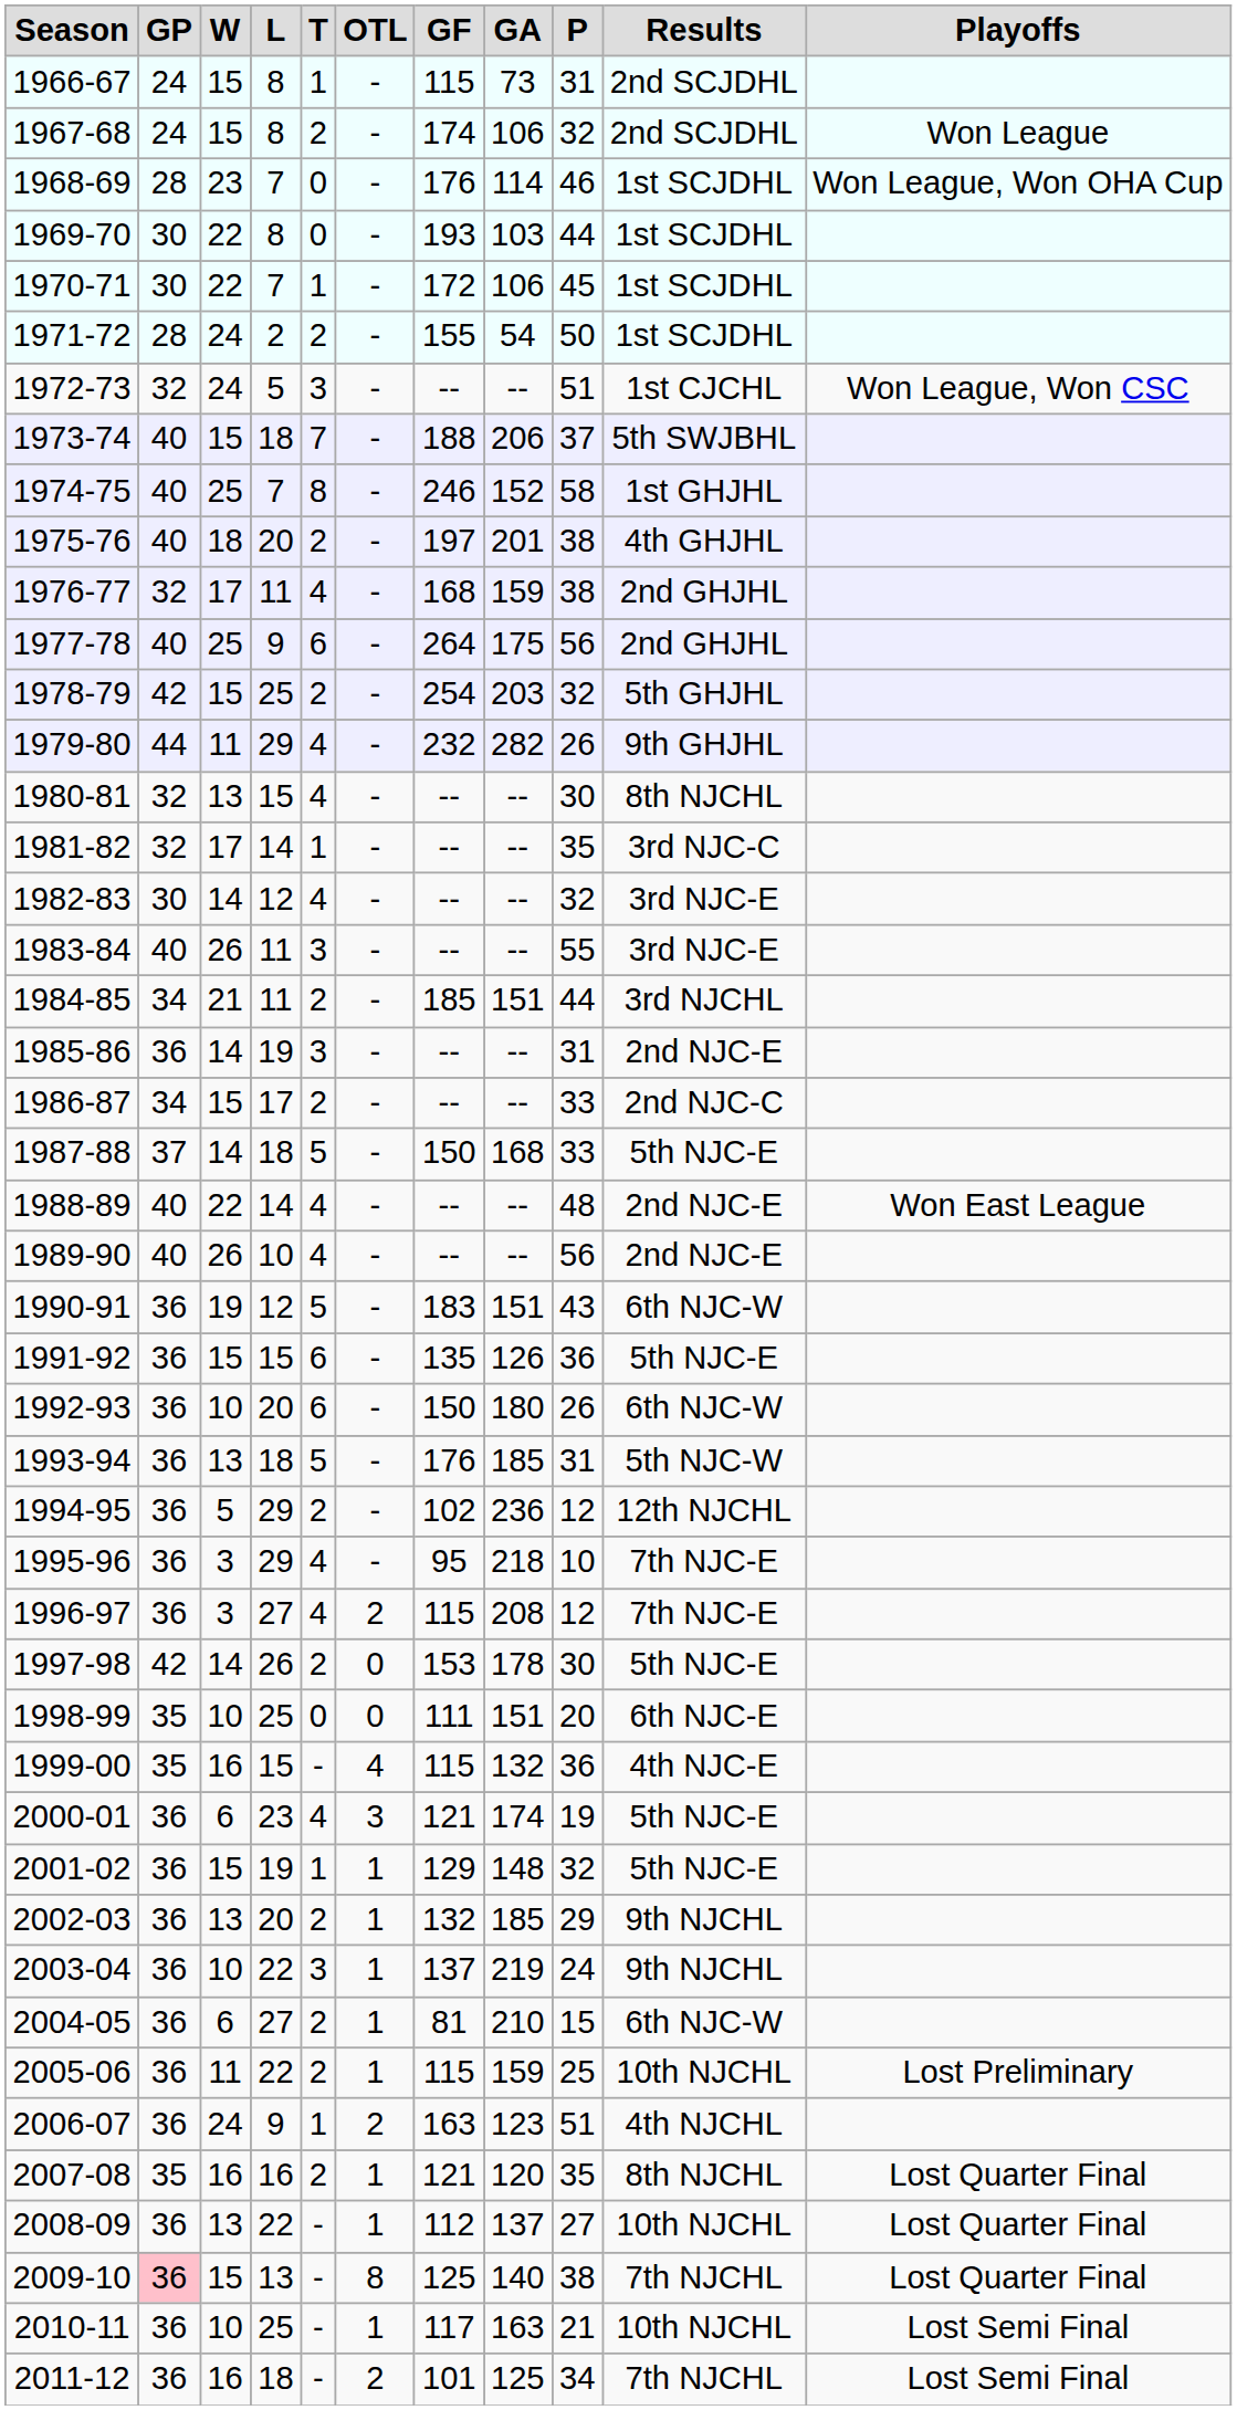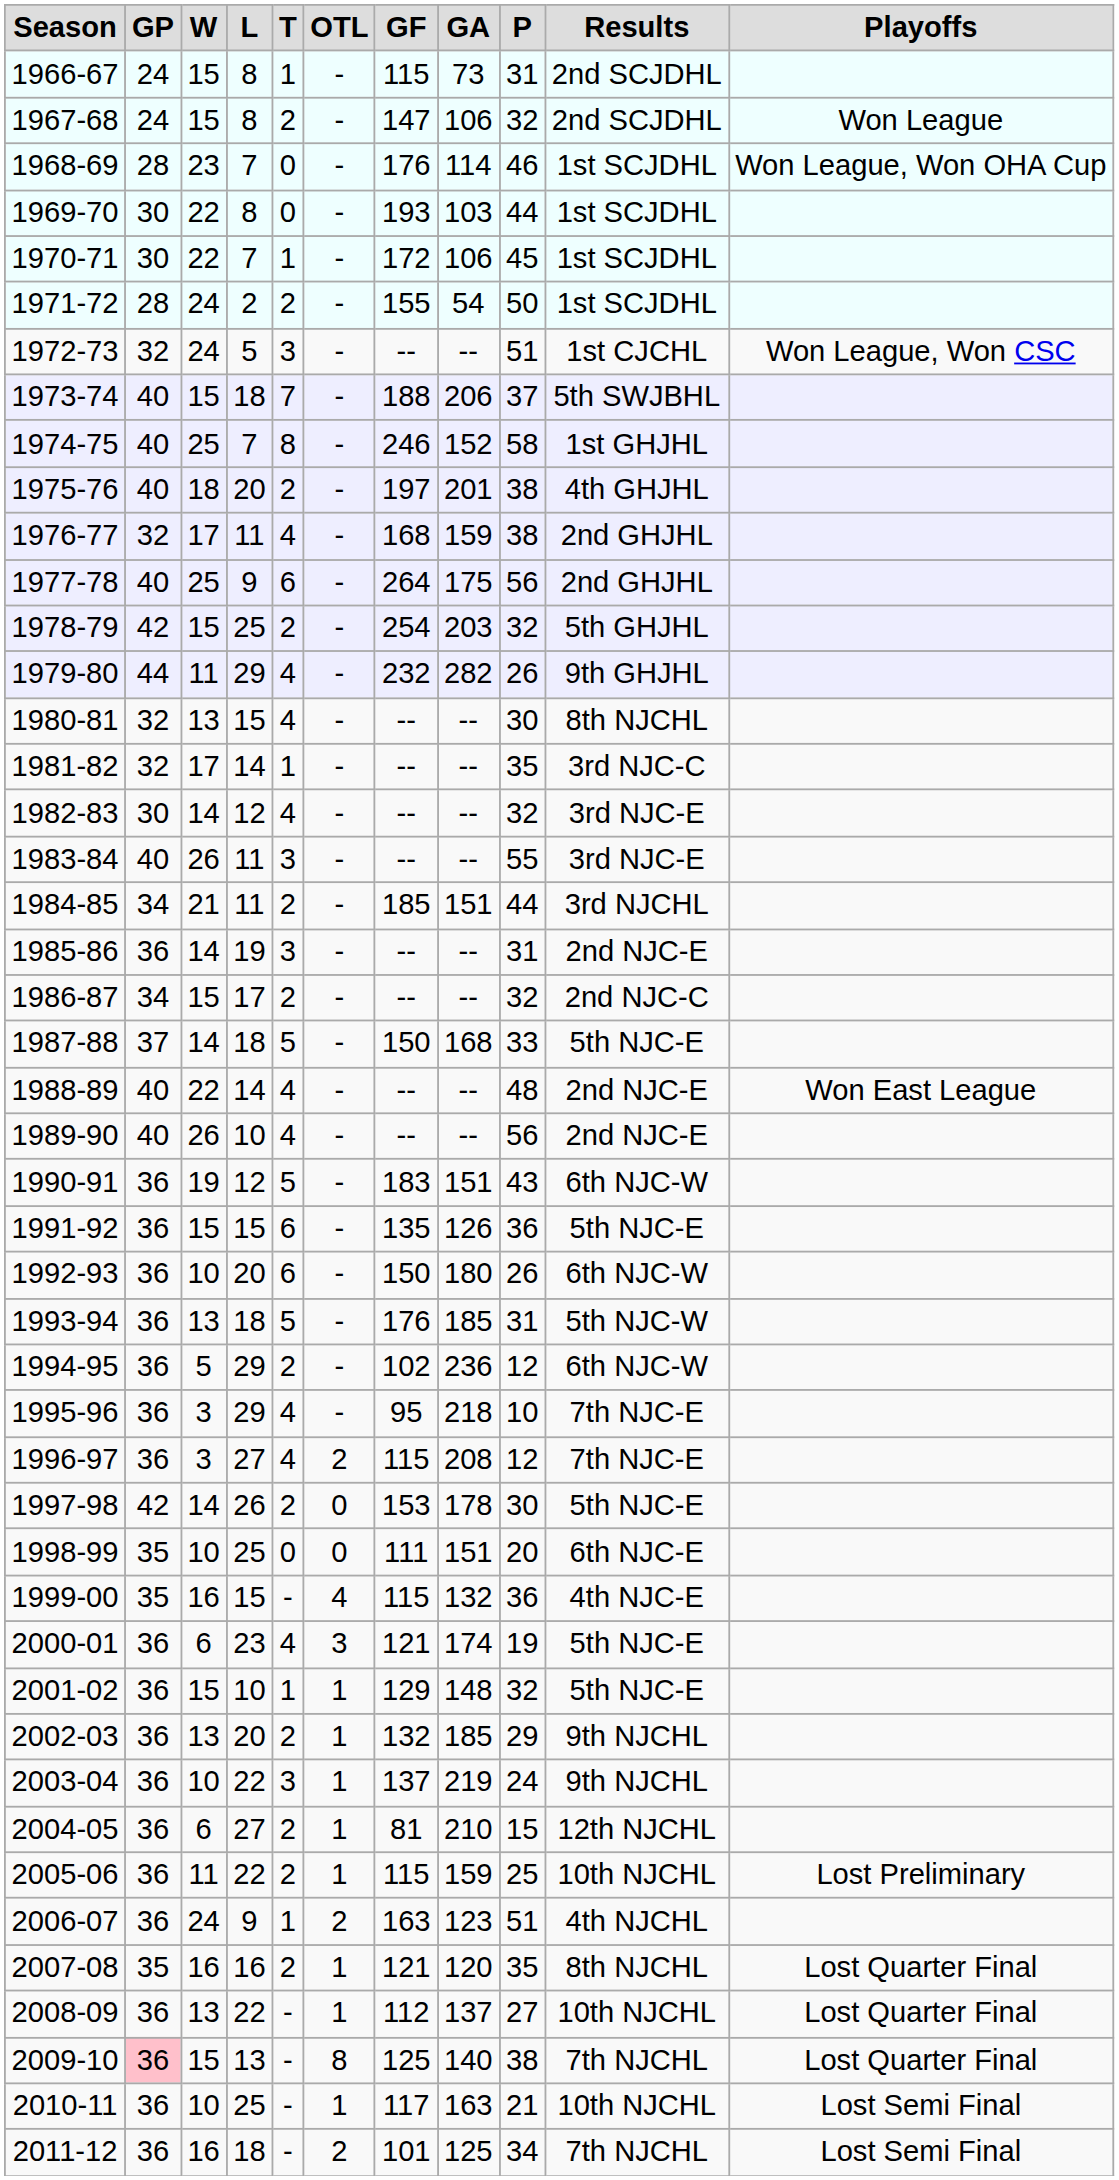 <table class="wikitable">
 <tr align="center"  bgcolor="#dddddd">
 <td><strong>Season</strong></td>
 <td><strong>GP</strong></td>
 <td><strong>W</strong></td>
 <td><strong>L</strong></td>
 <td><strong>T</strong></td>
 <td><strong>OTL</strong></td>
 <td><strong>GF</strong></td>
 <td><strong>GA</strong></td>
 <td><strong>P</strong></td>
 <td><strong>Results</strong></td>
 <td><strong>Playoffs</strong></td>
 </tr>
 <tr align="center" bgcolor="#eeffff">
 <td>1966-67</td>
 <td>24</td>
 <td>15</td>
 <td>8</td>
 <td>1</td>
 <td>-</td>
 <td>115</td>
 <td>73</td>
 <td>31</td>
 <td>2nd SCJDHL</td>
 <td></td>
 </tr>
 <tr align="center" bgcolor="#eeffff">
 <td>1967-68</td>
 <td>24</td>
 <td>15</td>
 <td>8</td>
 <td>2</td>
 <td>-</td>
-<td>174</td>
+<td>147</td>
 <td>106</td>
 <td>32</td>
 <td>2nd SCJDHL</td>
 <td>Won League</td>
 </tr>
 <tr align="center" bgcolor="#eeffff">
 <td>1968-69</td>
 <td>28</td>
 <td>23</td>
 <td>7</td>
 <td>0</td>
 <td>-</td>
 <td>176</td>
 <td>114</td>
 <td>46</td>
 <td>1st SCJDHL</td>
 <td>Won League, Won OHA Cup</td>
 </tr>
 <tr align="center" bgcolor="#eeffff">
 <td>1969-70</td>
 <td>30</td>
 <td>22</td>
 <td>8</td>
 <td>0</td>
 <td>-</td>
 <td>193</td>
 <td>103</td>
 <td>44</td>
 <td>1st SCJDHL</td>
 <td></td>
 </tr>
 <tr align="center" bgcolor="#eeffff">
 <td>1970-71</td>
 <td>30</td>
 <td>22</td>
 <td>7</td>
 <td>1</td>
 <td>-</td>
 <td>172</td>
 <td>106</td>
 <td>45</td>
 <td>1st SCJDHL</td>
 <td></td>
 </tr>
 <tr align="center" bgcolor="#eeffff">
 <td>1971-72</td>
 <td>28</td>
 <td>24</td>
 <td>2</td>
 <td>2</td>
 <td>-</td>
 <td>155</td>
 <td>54</td>
 <td>50</td>
 <td>1st SCJDHL</td>
 <td></td>
 </tr>
 <tr align="center">
 <td>1972-73</td>
 <td>32</td>
 <td>24</td>
 <td>5</td>
 <td>3</td>
 <td>-</td>
 <td>--</td>
 <td>--</td>
 <td>51</td>
 <td>1st CJCHL</td>
 <td>Won League, Won <a href='#'>CSC</a></td>
 </tr>
 <tr align="center" bgcolor="#eeeeff">
 <td>1973-74</td>
 <td>40</td>
 <td>15</td>
 <td>18</td>
 <td>7</td>
 <td>-</td>
 <td>188</td>
 <td>206</td>
 <td>37</td>
 <td>5th SWJBHL</td>
 <td></td>
 </tr>
 <tr align="center" bgcolor="#eeeeff">
 <td>1974-75</td>
 <td>40</td>
 <td>25</td>
 <td>7</td>
 <td>8</td>
 <td>-</td>
 <td>246</td>
 <td>152</td>
 <td>58</td>
 <td>1st GHJHL</td>
 <td></td>
 </tr>
 <tr align="center" bgcolor="#eeeeff">
 <td>1975-76</td>
 <td>40</td>
 <td>18</td>
 <td>20</td>
 <td>2</td>
 <td>-</td>
 <td>197</td>
 <td>201</td>
 <td>38</td>
 <td>4th GHJHL</td>
 <td></td>
 </tr>
 <tr align="center" bgcolor="#eeeeff">
 <td>1976-77</td>
 <td>32</td>
 <td>17</td>
 <td>11</td>
 <td>4</td>
 <td>-</td>
 <td>168</td>
 <td>159</td>
 <td>38</td>
 <td>2nd GHJHL</td>
 <td></td>
 </tr>
 <tr align="center" bgcolor="#eeeeff">
 <td>1977-78</td>
 <td>40</td>
 <td>25</td>
 <td>9</td>
 <td>6</td>
 <td>-</td>
 <td>264</td>
 <td>175</td>
 <td>56</td>
 <td>2nd GHJHL</td>
 <td></td>
 </tr>
 <tr align="center" bgcolor="#eeeeff">
 <td>1978-79</td>
 <td>42</td>
 <td>15</td>
 <td>25</td>
 <td>2</td>
 <td>-</td>
 <td>254</td>
 <td>203</td>
 <td>32</td>
 <td>5th GHJHL</td>
 <td></td>
 </tr>
 <tr align="center" bgcolor="#eeeeff">
 <td>1979-80</td>
 <td>44</td>
 <td>11</td>
 <td>29</td>
 <td>4</td>
 <td>-</td>
 <td>232</td>
 <td>282</td>
 <td>26</td>
 <td>9th GHJHL</td>
 <td></td>
 </tr>
 <tr align="center">
 <td>1980-81</td>
 <td>32</td>
 <td>13</td>
 <td>15</td>
 <td>4</td>
 <td>-</td>
 <td>--</td>
 <td>--</td>
 <td>30</td>
 <td>8th NJCHL</td>
 <td></td>
 </tr>
 <tr align="center">
 <td>1981-82</td>
 <td>32</td>
 <td>17</td>
 <td>14</td>
 <td>1</td>
 <td>-</td>
 <td>--</td>
 <td>--</td>
 <td>35</td>
 <td>3rd NJC-C</td>
 <td></td>
 </tr>
 <tr align="center">
 <td>1982-83</td>
 <td>30</td>
 <td>14</td>
 <td>12</td>
 <td>4</td>
 <td>-</td>
 <td>--</td>
 <td>--</td>
 <td>32</td>
 <td>3rd NJC-E</td>
 <td></td>
 </tr>
 <tr align="center">
 <td>1983-84</td>
 <td>40</td>
 <td>26</td>
 <td>11</td>
 <td>3</td>
 <td>-</td>
 <td>--</td>
 <td>--</td>
 <td>55</td>
 <td>3rd NJC-E</td>
 <td></td>
 </tr>
 <tr align="center">
 <td>1984-85</td>
 <td>34</td>
 <td>21</td>
 <td>11</td>
 <td>2</td>
 <td>-</td>
 <td>185</td>
 <td>151</td>
 <td>44</td>
 <td>3rd NJCHL</td>
 <td></td>
 </tr>
 <tr align="center">
 <td>1985-86</td>
 <td>36</td>
 <td>14</td>
 <td>19</td>
 <td>3</td>
 <td>-</td>
 <td>--</td>
 <td>--</td>
 <td>31</td>
 <td>2nd NJC-E</td>
 <td></td>
 </tr>
 <tr align="center">
 <td>1986-87</td>
 <td>34</td>
 <td>15</td>
 <td>17</td>
 <td>2</td>
 <td>-</td>
 <td>--</td>
 <td>--</td>
-<td>33</td>
+<td>32</td>
 <td>2nd NJC-C</td>
 <td></td>
 </tr>
 <tr align="center">
 <td>1987-88</td>
 <td>37</td>
 <td>14</td>
 <td>18</td>
 <td>5</td>
 <td>-</td>
 <td>150</td>
 <td>168</td>
 <td>33</td>
 <td>5th NJC-E</td>
 <td></td>
 </tr>
 <tr align="center">
 <td>1988-89</td>
 <td>40</td>
 <td>22</td>
 <td>14</td>
 <td>4</td>
 <td>-</td>
 <td>--</td>
 <td>--</td>
 <td>48</td>
 <td>2nd NJC-E</td>
 <td>Won East League</td>
 </tr>
 <tr align="center">
 <td>1989-90</td>
 <td>40</td>
 <td>26</td>
 <td>10</td>
 <td>4</td>
 <td>-</td>
 <td>--</td>
 <td>--</td>
 <td>56</td>
 <td>2nd NJC-E</td>
 <td></td>
 </tr>
 <tr align="center">
 <td>1990-91</td>
 <td>36</td>
 <td>19</td>
 <td>12</td>
 <td>5</td>
 <td>-</td>
 <td>183</td>
 <td>151</td>
 <td>43</td>
 <td>6th NJC-W</td>
 <td></td>
 </tr>
 <tr align="center">
 <td>1991-92</td>
 <td>36</td>
 <td>15</td>
 <td>15</td>
 <td>6</td>
 <td>-</td>
 <td>135</td>
 <td>126</td>
 <td>36</td>
 <td>5th NJC-E</td>
 <td></td>
 </tr>
 <tr align="center">
 <td>1992-93</td>
 <td>36</td>
 <td>10</td>
 <td>20</td>
 <td>6</td>
 <td>-</td>
 <td>150</td>
 <td>180</td>
 <td>26</td>
 <td>6th NJC-W</td>
 <td></td>
 </tr>
 <tr align="center">
 <td>1993-94</td>
 <td>36</td>
 <td>13</td>
 <td>18</td>
 <td>5</td>
 <td>-</td>
 <td>176</td>
 <td>185</td>
 <td>31</td>
 <td>5th NJC-W</td>
 <td></td>
 </tr>
 <tr align="center">
 <td>1994-95</td>
 <td>36</td>
 <td>5</td>
 <td>29</td>
 <td>2</td>
 <td>-</td>
 <td>102</td>
 <td>236</td>
 <td>12</td>
-<td>12th NJCHL</td>
+<td>6th NJC-W</td>
 <td></td>
 </tr>
 <tr align="center">
 <td>1995-96</td>
 <td>36</td>
 <td>3</td>
 <td>29</td>
 <td>4</td>
 <td>-</td>
 <td>95</td>
 <td>218</td>
 <td>10</td>
 <td>7th NJC-E</td>
 <td></td>
 </tr>
 <tr align="center">
 <td>1996-97</td>
 <td>36</td>
 <td>3</td>
 <td>27</td>
 <td>4</td>
 <td>2</td>
 <td>115</td>
 <td>208</td>
 <td>12</td>
 <td>7th NJC-E</td>
 <td></td>
 </tr>
 <tr align="center">
 <td>1997-98</td>
 <td>42</td>
 <td>14</td>
 <td>26</td>
 <td>2</td>
 <td>0</td>
 <td>153</td>
 <td>178</td>
 <td>30</td>
 <td>5th NJC-E</td>
 <td></td>
 </tr>
 <tr align="center">
 <td>1998-99</td>
 <td>35</td>
 <td>10</td>
 <td>25</td>
 <td>0</td>
 <td>0</td>
 <td>111</td>
 <td>151</td>
 <td>20</td>
 <td>6th NJC-E</td>
 <td></td>
 </tr>
 <tr align="center">
 <td>1999-00</td>
 <td>35</td>
 <td>16</td>
 <td>15</td>
 <td>-</td>
 <td>4</td>
 <td>115</td>
 <td>132</td>
 <td>36</td>
 <td>4th NJC-E</td>
 <td></td>
 </tr>
 <tr align="center">
 <td>2000-01</td>
 <td>36</td>
 <td>6</td>
 <td>23</td>
 <td>4</td>
 <td>3</td>
 <td>121</td>
 <td>174</td>
 <td>19</td>
 <td>5th NJC-E</td>
 <td></td>
 </tr>
 <tr align="center">
 <td>2001-02</td>
 <td>36</td>
 <td>15</td>
-<td>19</td>
+<td>10</td>
 <td>1</td>
 <td>1</td>
 <td>129</td>
 <td>148</td>
 <td>32</td>
 <td>5th NJC-E</td>
 <td></td>
 </tr>
 <tr align="center">
 <td>2002-03</td>
 <td>36</td>
 <td>13</td>
 <td>20</td>
 <td>2</td>
 <td>1</td>
 <td>132</td>
 <td>185</td>
 <td>29</td>
 <td>9th NJCHL</td>
 <td></td>
 </tr>
 <tr align="center">
 <td>2003-04</td>
 <td>36</td>
 <td>10</td>
 <td>22</td>
 <td>3</td>
 <td>1</td>
 <td>137</td>
 <td>219</td>
 <td>24</td>
 <td>9th NJCHL</td>
 <td></td>
 </tr>
 <tr align="center">
 <td>2004-05</td>
 <td>36</td>
 <td>6</td>
 <td>27</td>
 <td>2</td>
 <td>1</td>
 <td>81</td>
 <td>210</td>
 <td>15</td>
-<td>6th NJC-W</td>
+<td>12th NJCHL</td>
 <td></td>
 </tr>
 <tr align="center">
 <td>2005-06</td>
 <td>36</td>
 <td>11</td>
 <td>22</td>
 <td>2</td>
 <td>1</td>
 <td>115</td>
 <td>159</td>
 <td>25</td>
 <td>10th NJCHL</td>
 <td>Lost Preliminary</td>
 </tr>
 <tr align="center">
 <td>2006-07</td>
 <td>36</td>
 <td>24</td>
 <td>9</td>
 <td>1</td>
 <td>2</td>
 <td>163</td>
 <td>123</td>
 <td>51</td>
 <td>4th NJCHL</td>
 <td></td>
 </tr>
 <tr align="center">
 <td>2007-08</td>
 <td>35</td>
 <td>16</td>
 <td>16</td>
 <td>2</td>
 <td>1</td>
 <td>121</td>
 <td>120</td>
 <td>35</td>
 <td>8th NJCHL</td>
 <td>Lost Quarter Final</td>
 </tr>
 <tr align="center">
 <td>2008-09</td>
 <td>36</td>
 <td>13</td>
 <td>22</td>
 <td>-</td>
 <td>1</td>
 <td>112</td>
 <td>137</td>
 <td>27</td>
 <td>10th NJCHL</td>
 <td>Lost Quarter Final</td>
 </tr>
 <tr align="center">
 <td>2009-10</td>
 <td style="background: pink;">36</td>
 <td>15</td>
 <td>13</td>
 <td>-</td>
 <td>8</td>
 <td>125</td>
 <td>140</td>
 <td>38</td>
 <td>7th NJCHL</td>
 <td>Lost Quarter Final</td>
 </tr>
 <tr align="center">
 <td>2010-11</td>
 <td>36</td>
 <td>10</td>
 <td>25</td>
 <td>-</td>
 <td>1</td>
 <td>117</td>
 <td>163</td>
 <td>21</td>
 <td>10th NJCHL</td>
 <td>Lost Semi Final</td>
 </tr>
 <tr align="center">
 <td>2011-12</td>
 <td>36</td>
 <td>16</td>
 <td>18</td>
 <td>-</td>
 <td>2</td>
 <td>101</td>
 <td>125</td>
 <td>34</td>
 <td>7th NJCHL</td>
 <td>Lost Semi Final</td>
 </tr>
 </table>
